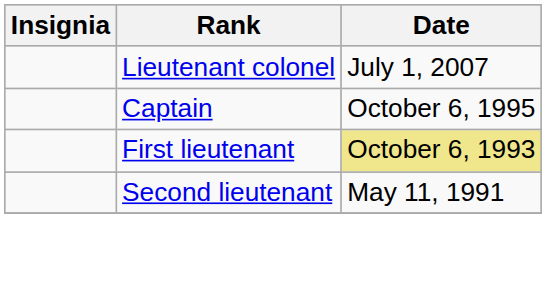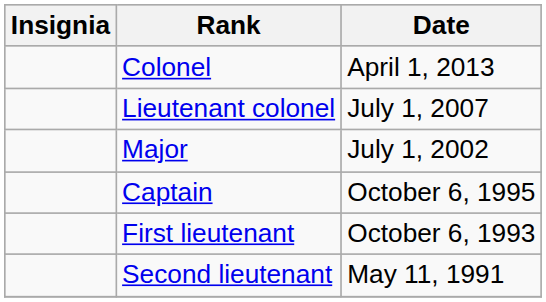 <table class="wikitable" | align=center>
 <tr>
 <th>Insignia</th>
 <th>Rank</th>
 <th>Date</th>
 </tr>
 <tr>
 <td></td>
+<td><a href='#'>Colonel</a></td>
+<td>April 1, 2013</td>
+</tr>
+<tr>
+<td></td>
 <td><a href='#'>Lieutenant colonel</a></td>
 <td>July 1, 2007</td>
+</tr>
+<tr>
+<td></td>
+<td><a href='#'>Major</a></td>
+<td>July 1, 2002</td>
 </tr>
 <tr>
 <td></td>
 <td><a href='#'>Captain</a></td>
 <td>October 6, 1995</td>
 </tr>
 <tr>
 <td></td>
 <td><a href='#'>First lieutenant</a></td>
-<td style="background: khaki;">October 6, 1993</td>
+<td>October 6, 1993</td>
 </tr>
 <tr>
 <td></td>
 <td><a href='#'>Second lieutenant</a></td>
 <td>May 11, 1991</td>
 </tr>
 <tr>
 </tr>
 </table>
